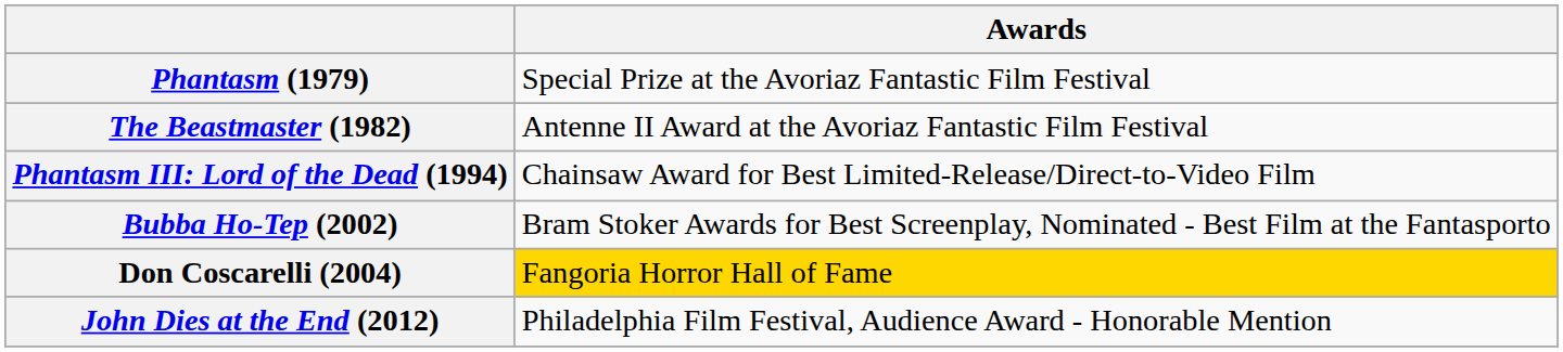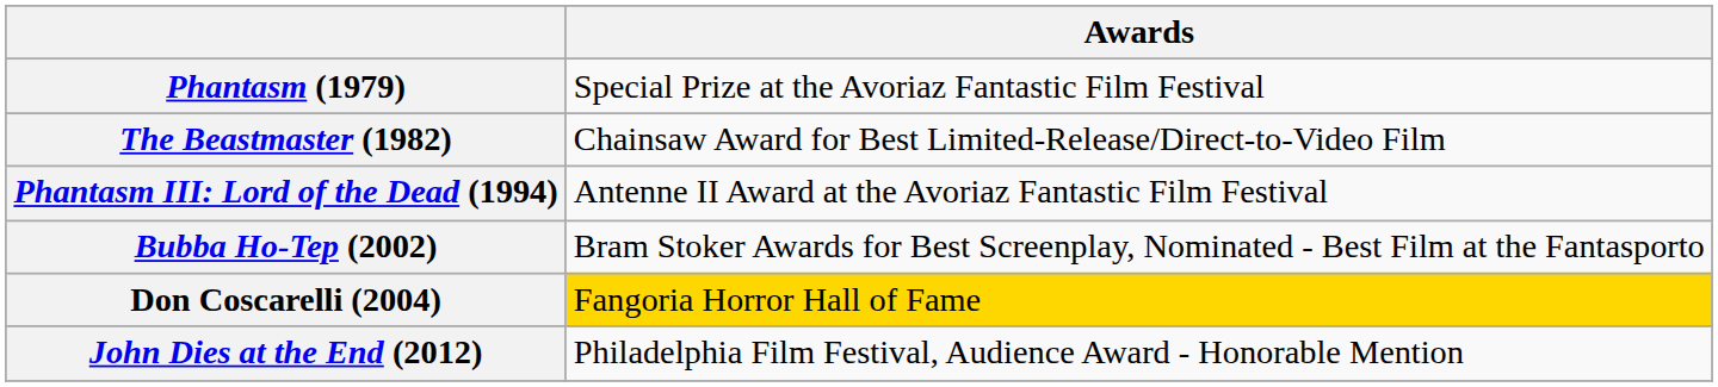 <table class="wikitable alternance centre">
 <tr>
 <th></th>
 <th scope="col">Awards</th>
 </tr>
 <tr --->
 <th scope="row"><em><a href='#'>Phantasm</a></em> (1979)</th>
 <td>Special Prize at the Avoriaz Fantastic Film Festival</td>
 </tr>
 <tr --->
 <th scope="row"><em><a href='#'>The Beastmaster</a></em> (1982)</th>
-<td>Antenne II Award at the Avoriaz Fantastic Film Festival</td>
+<td>Chainsaw Award for Best Limited-Release/Direct-to-Video Film</td>
 </tr>
 <tr --->
 <th scope="row"><em><a href='#'>Phantasm III: Lord of the Dead</a></em> (1994)</th>
-<td>Chainsaw Award for Best Limited-Release/Direct-to-Video Film</td>
+<td>Antenne II Award at the Avoriaz Fantastic Film Festival</td>
 </tr>
 <tr --->
 <th scope="row"><em><a href='#'>Bubba Ho-Tep</a></em> (2002)</th>
 <td>Bram Stoker Awards for Best Screenplay, Nominated - Best Film at the Fantasporto</td>
 </tr>
 <tr --->
 <th scope="row">Don Coscarelli  (2004)</th>
 <td style="background: gold;">Fangoria Horror Hall of Fame</td>
 </tr>
 <tr --->
 <th scope="row"><em><a href='#'>John Dies at the End</a></em> (2012)</th>
 <td>Philadelphia Film Festival, Audience Award - Honorable Mention</td>
 </tr>
 </table>
